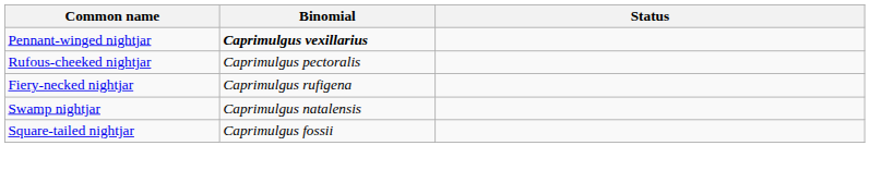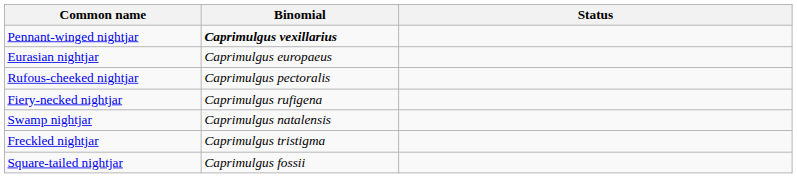 <table width=60% class="wikitable">
 <tr>
 <th width=25%>Common name</th>
 <th width=25%>Binomial</th>
 <th width=50%>Status</th>
 </tr>
 <tr>
 <td><a href='#'>Pennant-winged nightjar</a></td>
 <td><strong><em>Caprimulgus vexillarius</em></strong></td>
+<td></td>
+</tr>
+<tr>
+<td><a href='#'>Eurasian nightjar</a></td>
+<td><em>Caprimulgus europaeus</em></td>
 <td></td>
 </tr>
 <tr>
 <td><a href='#'>Rufous-cheeked nightjar</a></td>
 <td><em>Caprimulgus pectoralis</em></td>
 <td></td>
 </tr>
 <tr>
 <td><a href='#'>Fiery-necked nightjar</a></td>
 <td><em>Caprimulgus rufigena</em></td>
 <td></td>
 </tr>
 <tr>
 <td><a href='#'>Swamp nightjar</a></td>
 <td><em>Caprimulgus natalensis</em></td>
 <td></td>
 </tr>
 <tr>
+<td><a href='#'>Freckled nightjar</a></td>
+<td><em>Caprimulgus tristigma</em></td>
+<td></td>
+</tr>
+<tr>
 <td><a href='#'>Square-tailed nightjar</a></td>
 <td><em>Caprimulgus fossii</em></td>
 <td></td>
 </tr>
 </table>
